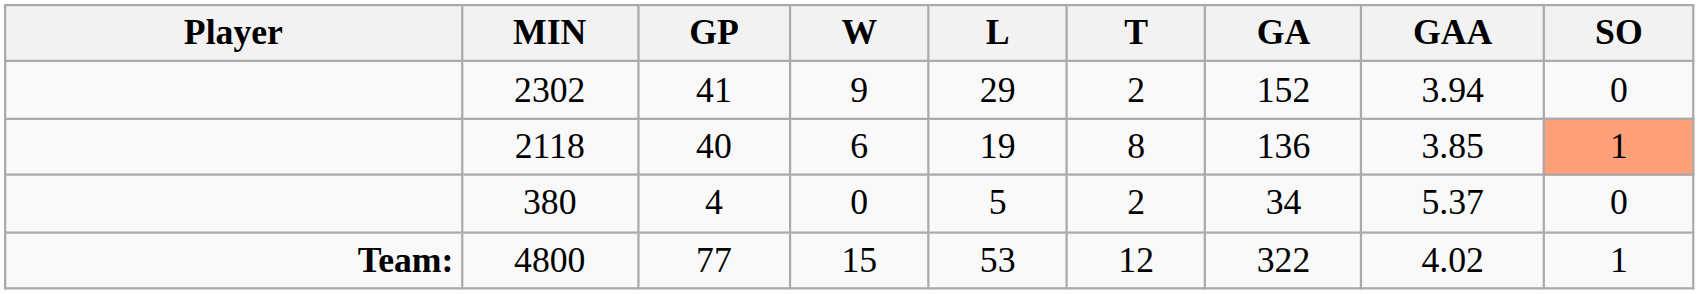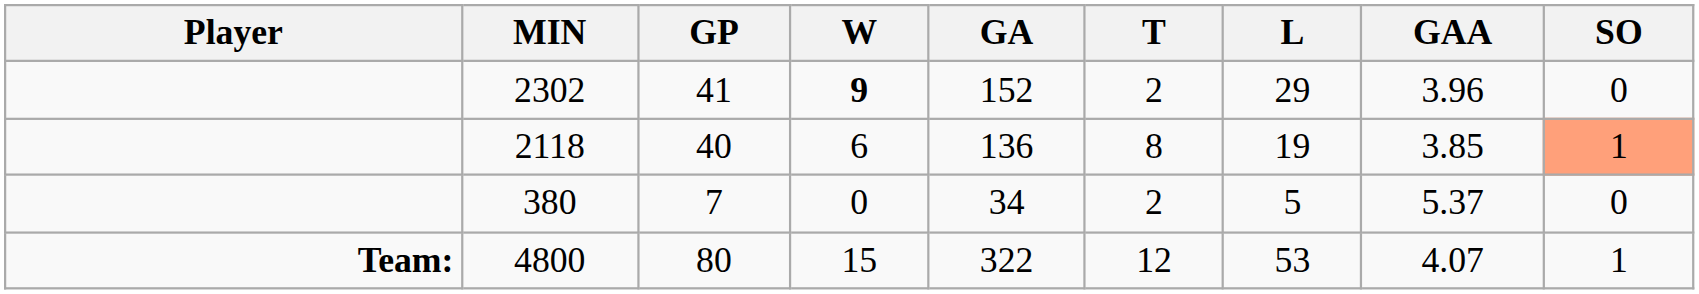 <table class="wikitable sortable" width="60%">
 <tr>
 <th bgcolor="#DDDDFF" width="10%">Player</th>
 <th width="3%" bgcolor="#DDDDFF" title="Minutes played">MIN</th>
 <th width="3%" bgcolor="#DDDDFF" title="Games played in">GP</th>
 <th width="3%" bgcolor="#DDDDFF" title="Games played in">W</th>
+<th width="3%" bgcolor="#DDDDFF" title="Goals against">GA</th>
+<th width="3%" bgcolor="#DDDDFF" title="Ties">T</th>
 <th width="3%" bgcolor="#DDDDFF"title="Games played in">L</th>
-<th width="3%" bgcolor="#DDDDFF" title="Ties">T</th>
-<th width="3%" bgcolor="#DDDDFF" title="Goals against">GA</th>
 <th width="3%" bgcolor="#DDDDFF" title="Goals against average">GAA</th>
 <th width="3%" bgcolor="#DDDDFF"title="Shut-outs">SO</th>
 </tr>
 <tr align="center">
 <td align="right"></td>
 <td>2302</td>
 <td>41</td>
-<td>9</td>
+<td><strong>9</strong></td>
+<td>152</td>
+<td>2</td>
 <td>29</td>
-<td>2</td>
-<td>152</td>
-<td>3.94</td>
+<td>3.96</td>
 <td>0</td>
 </tr>
 <tr align="center">
 <td align="right"></td>
 <td>2118</td>
 <td>40</td>
 <td>6</td>
+<td>136</td>
+<td>8</td>
 <td>19</td>
-<td>8</td>
-<td>136</td>
 <td>3.85</td>
 <td style="background: lightsalmon;">1</td>
 </tr>
 <tr align="center">
 <td align="right"></td>
 <td>380</td>
-<td>4</td>
+<td>7</td>
 <td>0</td>
+<td>34</td>
+<td>2</td>
 <td>5</td>
-<td>2</td>
-<td>34</td>
 <td>5.37</td>
 <td>0</td>
 </tr>
 <tr align="center">
 <td align="right"><strong>Team:</strong></td>
 <td>4800</td>
-<td>77</td>
+<td>80</td>
 <td>15</td>
+<td>322</td>
+<td>12</td>
 <td>53</td>
-<td>12</td>
-<td>322</td>
-<td>4.02</td>
+<td>4.07</td>
 <td>1</td>
 </tr>
 </table>
